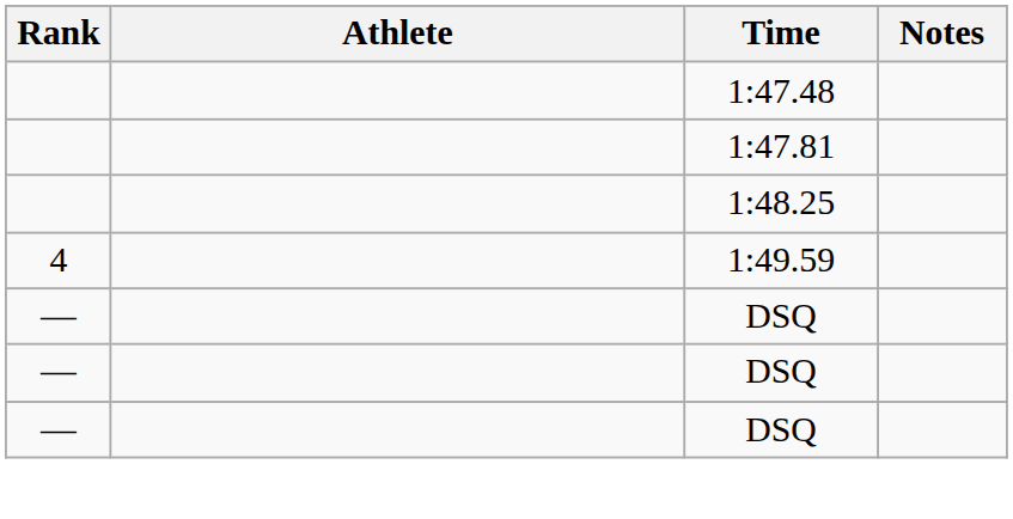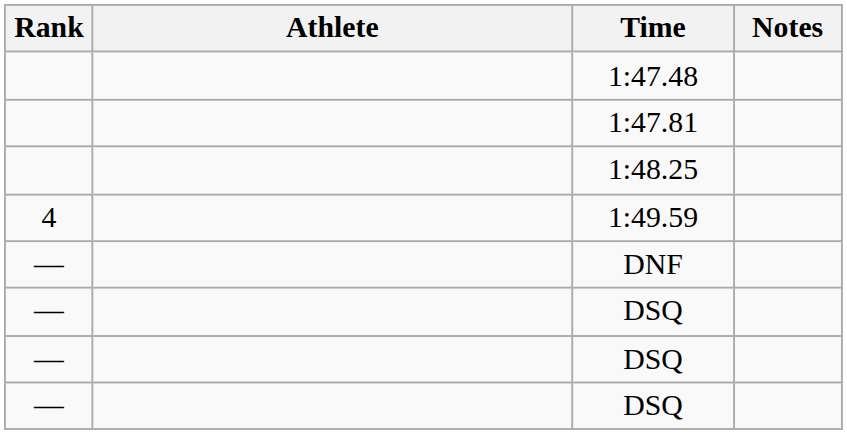 <table class="wikitable" style="text-align:center">
 <tr>
 <th width=40>Rank</th>
 <th width=250>Athlete</th>
 <th width=80>Time</th>
 <th width=50>Notes</th>
 </tr>
 <tr>
 <td></td>
 <td align=left></td>
 <td>1:47.48</td>
 <td></td>
 </tr>
 <tr>
 <td></td>
 <td align=left></td>
 <td>1:47.81</td>
 <td></td>
 </tr>
 <tr>
 <td></td>
 <td align=left></td>
 <td>1:48.25</td>
 <td></td>
 </tr>
 <tr>
 <td>4</td>
 <td align=left></td>
 <td>1:49.59</td>
 <td></td>
 </tr>
 <tr>
 <td>—</td>
 <td align=left></td>
+<td>DNF</td>
+<td></td>
+</tr>
+<tr>
+<td>—</td>
+<td align=left></td>
 <td>DSQ</td>
 <td></td>
 </tr>
 <tr>
 <td>—</td>
 <td align=left></td>
 <td>DSQ</td>
 <td></td>
 </tr>
 <tr>
 <td>—</td>
 <td align=left></td>
 <td>DSQ</td>
 <td></td>
 </tr>
 </table>
